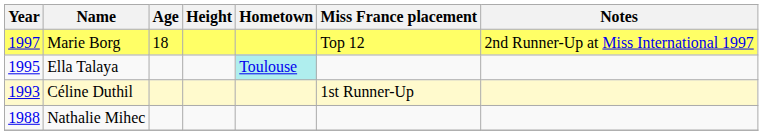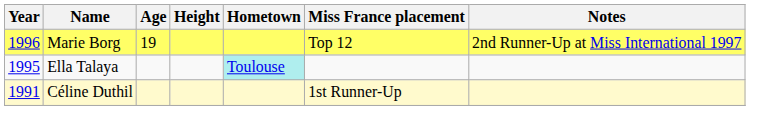 <table class="wikitable sortable">
 <tr>
 <th>Year</th>
 <th>Name</th>
 <th>Age</th>
 <th>Height</th>
 <th>Hometown</th>
 <th>Miss France placement</th>
 <th>Notes</th>
 </tr>
 <tr bgcolor=#FFFF66>
-<td><a href='#'>1997</a></td>
+<td><a href='#'>1996</a></td>
 <td>Marie Borg</td>
-<td>18</td>
+<td>19</td>
 <td></td>
 <td></td>
 <td>Top 12</td>
 <td>2nd Runner-Up at <a href='#'>Miss International 1997</a></td>
 </tr>
 <tr>
 <td><a href='#'>1995</a></td>
 <td>Ella Talaya</td>
 <td></td>
 <td></td>
 <td style="background: paleturquoise;"><a href='#'>Toulouse</a></td>
 <td></td>
 <td></td>
 </tr>
 <tr bgcolor=#FFFACD>
-<td><a href='#'>1993</a></td>
+<td><a href='#'>1991</a></td>
 <td>Céline Duthil</td>
 <td></td>
 <td></td>
 <td></td>
 <td>1st Runner-Up</td>
 <td></td>
 </tr>
 <tr>
-<td><a href='#'>1988</a></td>
-<td>Nathalie Mihec</td>
-<td></td>
-<td></td>
-<td></td>
-<td></td>
-<td></td>
-</tr>
-<tr>
 </tr>
 </table>
